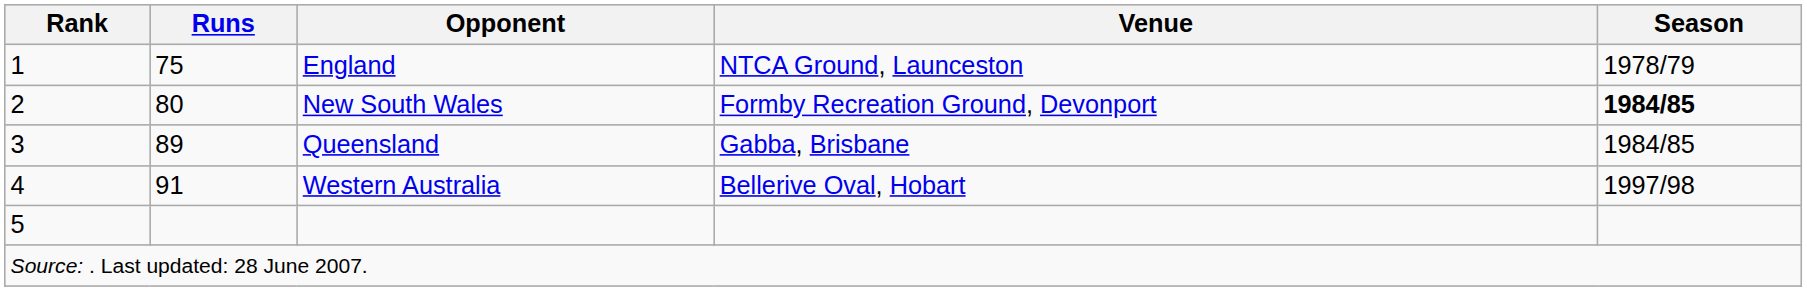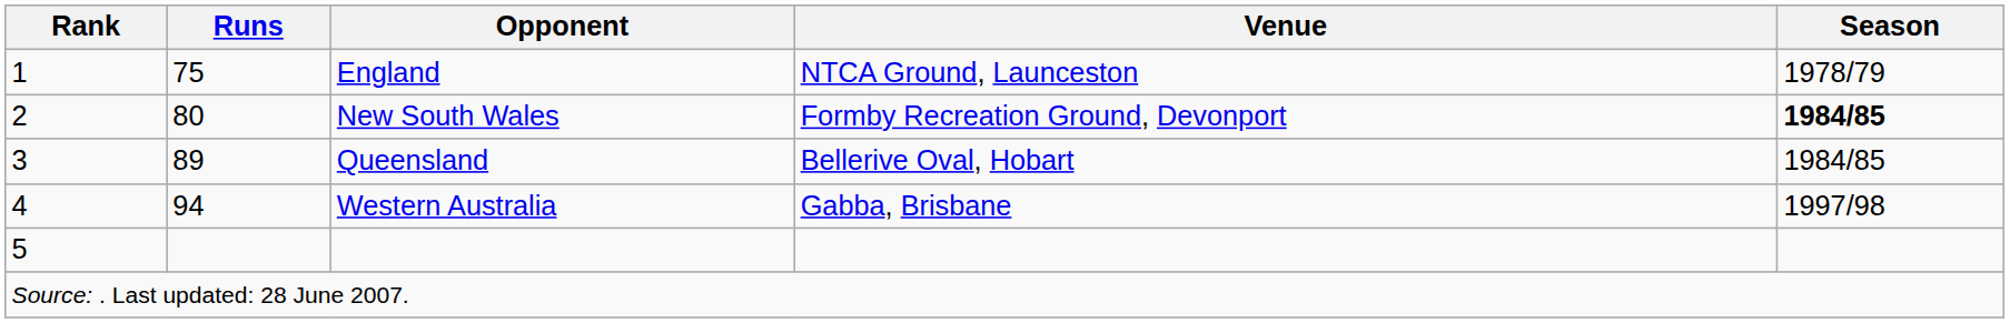 <table class="wikitable" width=90%>
 <tr>
 <th>Rank</th>
 <th><a href='#'>Runs</a></th>
 <th>Opponent</th>
 <th>Venue</th>
 <th>Season</th>
 </tr>
 <tr>
 <td>1</td>
 <td>75</td>
 <td><a href='#'>England</a></td>
 <td><a href='#'>NTCA Ground</a>, <a href='#'>Launceston</a></td>
 <td>1978/79</td>
 </tr>
 <tr>
 <td>2</td>
 <td>80</td>
 <td><a href='#'>New South Wales</a></td>
 <td><a href='#'>Formby Recreation Ground</a>, <a href='#'>Devonport</a></td>
 <td><strong>1984/85</strong></td>
 </tr>
 <tr>
 <td>3</td>
 <td>89</td>
 <td><a href='#'>Queensland</a></td>
-<td><a href='#'>Gabba</a>, <a href='#'>Brisbane</a></td>
+<td><a href='#'>Bellerive Oval</a>, <a href='#'>Hobart</a></td>
 <td>1984/85</td>
 </tr>
 <tr>
 <td>4</td>
-<td>91</td>
+<td>94</td>
 <td><a href='#'>Western Australia</a></td>
-<td><a href='#'>Bellerive Oval</a>, <a href='#'>Hobart</a></td>
+<td><a href='#'>Gabba</a>, <a href='#'>Brisbane</a></td>
 <td>1997/98</td>
 </tr>
 <tr>
 <td>5</td>
 <td></td>
 <td></td>
 <td></td>
 <td></td>
 </tr>
 <tr>
 <td colspan=5><small><em>Source: </em>. Last updated: 28 June 2007.</small></td>
 </tr>
 </table>
